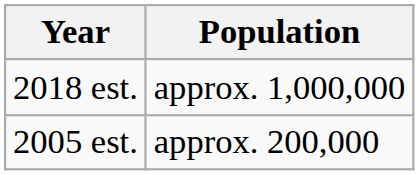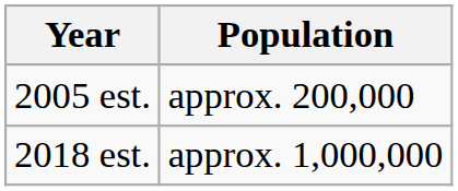 <table class="wikitable">
 <tr>
 <th>Year</th>
 <th>Population</th>
 </tr>
 <tr>
+<td>2005 est.</td>
+<td>approx. 200,000</td>
+</tr>
+<tr>
 <td>2018 est.</td>
 <td>approx. 1,000,000</td>
 </tr>
-<tr>
-<td>2005 est.</td>
-<td>approx. 200,000</td>
-</tr>
 </table>
